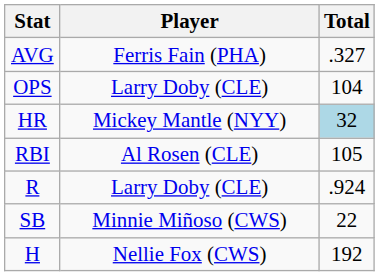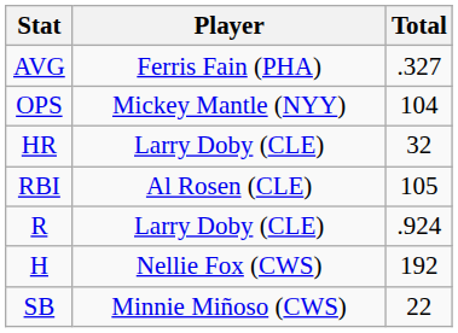 <table class="wikitable" style="text-align:center;">
 <tr>
 <th style="width:15%;">Stat</th>
 <th>Player</th>
 <th style="width:15%;">Total</th>
 </tr>
 <tr>
 <td><a href='#'>AVG</a></td>
 <td><a href='#'>Ferris Fain</a> (<a href='#'>PHA</a>)</td>
 <td>.327</td>
 </tr>
 <tr>
 <td><a href='#'>OPS</a></td>
-<td><a href='#'>Larry Doby</a> (<a href='#'>CLE</a>)</td>
+<td><a href='#'>Mickey Mantle</a> (<a href='#'>NYY</a>)</td>
 <td>104</td>
 </tr>
 <tr>
 <td><a href='#'>HR</a></td>
-<td><a href='#'>Mickey Mantle</a> (<a href='#'>NYY</a>)</td>
-<td style="background: lightblue;">32</td>
+<td><a href='#'>Larry Doby</a> (<a href='#'>CLE</a>)</td>
+<td>32</td>
 </tr>
 <tr>
 <td><a href='#'>RBI</a></td>
 <td><a href='#'>Al Rosen</a> (<a href='#'>CLE</a>)</td>
 <td>105</td>
 </tr>
 <tr>
 <td><a href='#'>R</a></td>
 <td><a href='#'>Larry Doby</a> (<a href='#'>CLE</a>)</td>
 <td>.924</td>
 </tr>
 <tr>
+<td><a href='#'>H</a></td>
+<td><a href='#'>Nellie Fox</a> (<a href='#'>CWS</a>)</td>
+<td>192</td>
+</tr>
+<tr>
 <td><a href='#'>SB</a></td>
 <td><a href='#'>Minnie Miñoso</a> (<a href='#'>CWS</a>)</td>
 <td>22</td>
 </tr>
-<tr>
-<td><a href='#'>H</a></td>
-<td><a href='#'>Nellie Fox</a> (<a href='#'>CWS</a>)</td>
-<td>192</td>
-</tr>
 </table>
